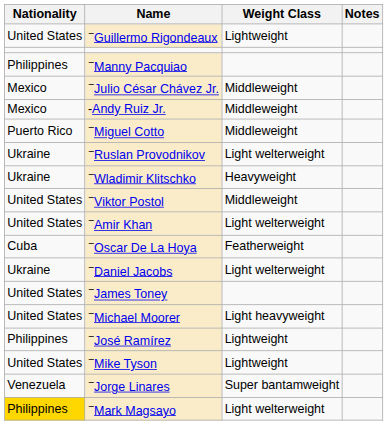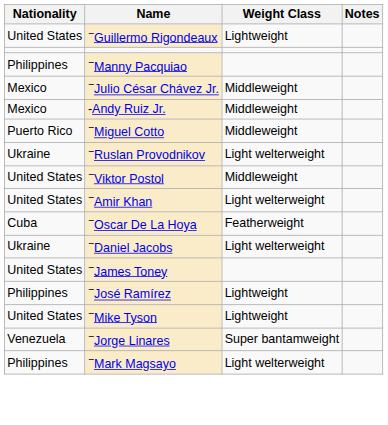 <table class="wikitable sortable">
 <tr>
 <th>Nationality</th>
 <th>Name</th>
 <th>Weight Class</th>
 <th class="unsortable">Notes</th>
 </tr>
 <tr>
 <td> United States</td>
 <td style="background:#faecc8;"><sup>−</sup><a href='#'>Guillermo Rigondeaux</a></td>
 <td>Lightweight</td>
 <td></td>
 </tr>
 <tr>
 <td></td>
 <td></td>
 <td></td>
 <td></td>
 </tr>
 <tr>
 <td> Philippines</td>
 <td style="background:#faecc8;"><sup>−</sup><a href='#'>Manny Pacquiao</a></td>
 <td></td>
 <td></td>
 </tr>
 <tr>
 <td> Mexico</td>
 <td style="background:#faecc8;"><sup>−</sup><a href='#'>Julio César Chávez Jr.</a></td>
 <td>Middleweight</td>
 <td></td>
 </tr>
 <tr>
 <td> Mexico</td>
 <td style="background:#faecc8;">-<a href='#'>Andy Ruiz Jr.</a></td>
 <td>Middleweight</td>
 <td></td>
 </tr>
 <tr>
 <td> Puerto Rico</td>
 <td style="background:#faecc8;"><sup>−</sup><a href='#'>Miguel Cotto</a></td>
 <td>Middleweight</td>
 <td></td>
 </tr>
 <tr>
 <td> Ukraine</td>
 <td style="background:#faecc8;"><sup>−</sup><a href='#'>Ruslan Provodnikov</a></td>
 <td>Light welterweight</td>
 <td></td>
 </tr>
 <tr>
-<td> Ukraine</td>
-<td style="background:#faecc8;"><sup>−</sup><a href='#'>Wladimir Klitschko</a></td>
-<td>Heavyweight</td>
-<td></td>
-</tr>
-<tr>
 <td> United States</td>
 <td style="background:#faecc8;"><sup>−</sup><a href='#'>Viktor Postol</a></td>
 <td>Middleweight</td>
 <td></td>
 </tr>
 <tr>
 <td> United States</td>
 <td style="background:#faecc8;"><sup>−</sup><a href='#'>Amir Khan</a></td>
 <td>Light welterweight</td>
 <td></td>
 </tr>
 <tr>
 <td> Cuba</td>
 <td style="background:#faecc8;"><sup>−</sup><a href='#'>Oscar De La Hoya</a></td>
 <td>Featherweight</td>
 <td></td>
 </tr>
 <tr>
 <td> Ukraine</td>
 <td style="background:#faecc8;"><sup>−</sup><a href='#'>Daniel Jacobs</a></td>
 <td>Light welterweight</td>
 <td></td>
 </tr>
 <tr>
 <td> United States</td>
 <td style="background:#faecc8;"><sup>−</sup><a href='#'>James Toney</a></td>
 <td></td>
 </tr>
 <tr>
-<td> United States</td>
-<td style="background:#faecc8;"><sup>−</sup><a href='#'>Michael Moorer</a></td>
-<td>Light heavyweight</td>
-<td></td>
-</tr>
-<tr>
 <td> Philippines</td>
 <td style="background:#faecc8;"><sup>−</sup><a href='#'>José Ramírez</a></td>
 <td>Lightweight</td>
 <td></td>
 </tr>
 <tr>
 <td> United States</td>
 <td style="background:#faecc8;"><sup>−</sup><a href='#'>Mike Tyson</a></td>
 <td>Lightweight</td>
 <td></td>
 </tr>
 <tr>
 <td> Venezuela</td>
 <td style="background:#faecc8;"><sup>−</sup><a href='#'>Jorge Linares</a></td>
 <td>Super bantamweight</td>
 <td></td>
 </tr>
 <tr>
-<td style="background: gold;"> Philippines</td>
+<td> Philippines</td>
 <td style="background:#faecc8;"><sup>−</sup><a href='#'>Mark Magsayo</a></td>
 <td>Light welterweight</td>
 <td></td>
 </tr>
 </table>
